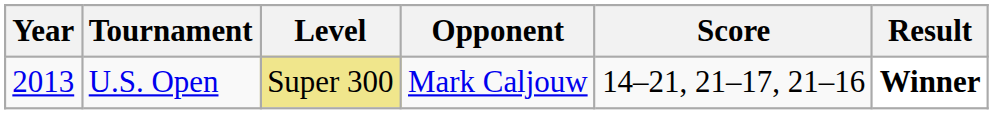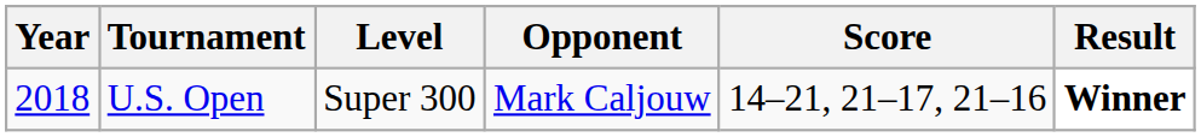 <table class="sortable wikitable" style="font-size: 90%;">
 <tr>
 <th>Year</th>
 <th>Tournament</th>
 <th>Level</th>
 <th>Opponent</th>
 <th>Score</th>
 <th>Result</th>
 </tr>
 <tr>
-<td align="center"><a href='#'>2013</a></td>
+<td align="center"><a href='#'>2018</a></td>
 <td align="left"><a href='#'>U.S. Open</a></td>
-<td align="left" style="background: khaki;">Super 300</td>
+<td align="left">Super 300</td>
 <td align="left"> <a href='#'>Mark Caljouw</a></td>
 <td align="left">14–21, 21–17, 21–16</td>
 <td style="text-align:left; background:white"> <strong>Winner</strong></td>
 </tr>
 </table>
